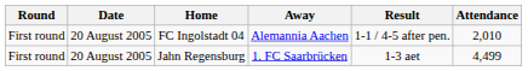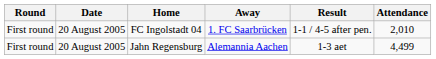 <table class="wikitable">
 <tr>
 <th>Round</th>
 <th>Date</th>
 <th>Home</th>
 <th>Away</th>
 <th>Result</th>
 <th>Attendance</th>
 </tr>
 <tr align="center">
 <td>First round</td>
 <td>20 August 2005</td>
 <td>FC Ingolstadt 04</td>
-<td><a href='#'>Alemannia Aachen</a></td>
+<td><a href='#'>1. FC Saarbrücken</a></td>
 <td>1-1 / 4-5 after pen.</td>
 <td>2,010</td>
 </tr>
 <tr align="center">
 <td>First round</td>
 <td>20 August 2005</td>
 <td>Jahn Regensburg</td>
-<td><a href='#'>1. FC Saarbrücken</a></td>
+<td><a href='#'>Alemannia Aachen</a></td>
 <td>1-3 aet</td>
 <td>4,499</td>
 </tr>
 </table>
